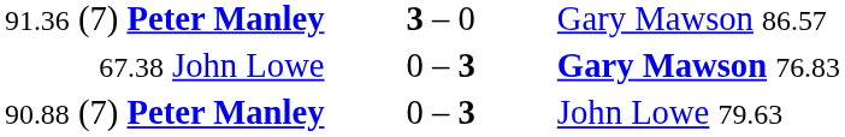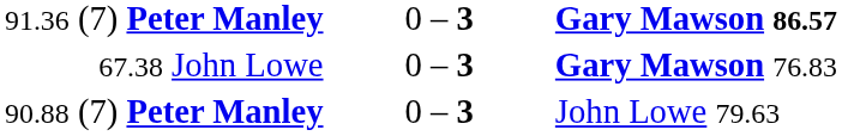 <table style="text-align:center">
 <tr>
 <th width=223></th>
 <th width=100></th>
 <th width=223></th>
 </tr>
 <tr>
 <td align=right><small>91.36</small> (7) <strong><a href='#'>Peter Manley</a></strong> </td>
-<td><strong>3</strong> – 0</td>
-<td align=left> <a href='#'>Gary Mawson</a> <small>86.57</small></td>
+<td>0 – <strong>3</strong></td>
+<td align=left><strong> <a href='#'>Gary Mawson</a> <small>86.57</small></strong></td>
 </tr>
 <tr>
 <td align=right><small>67.38</small> <a href='#'>John Lowe</a> </td>
 <td>0 – <strong>3</strong></td>
 <td align=left> <strong><a href='#'>Gary Mawson</a></strong> <small>76.83</small></td>
 </tr>
 <tr>
 <td align=right><small>90.88</small> (7) <strong><a href='#'>Peter Manley</a></strong> </td>
 <td>0 – <strong>3</strong></td>
 <td align=left> <a href='#'>John Lowe</a> <small>79.63</small></td>
 </tr>
 </table>
